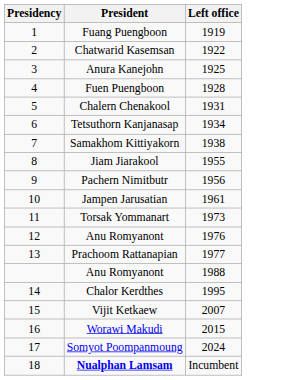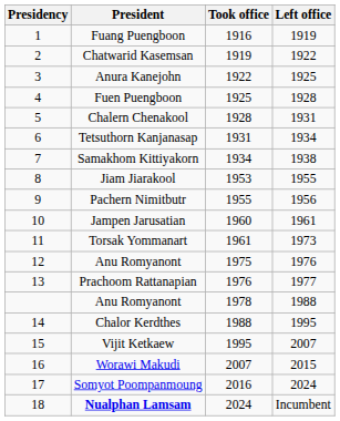 <table class="wikitable" style="text-align:center">
 <tr>
 <th>Presidency</th>
 <th>President</th>
+<th>Took office</th>
 <th>Left office</th>
 </tr>
 <tr>
 <td>1</td>
 <td>Fuang Puengboon</td>
+<td>1916</td>
 <td>1919</td>
 </tr>
 <tr>
 <td>2</td>
 <td>Chatwarid Kasemsan</td>
+<td>1919</td>
 <td>1922</td>
 </tr>
 <tr>
 <td>3</td>
 <td>Anura Kanejohn</td>
+<td>1922</td>
 <td>1925</td>
 </tr>
 <tr>
 <td>4</td>
 <td>Fuen Puengboon</td>
+<td>1925</td>
 <td>1928</td>
 </tr>
 <tr>
 <td>5</td>
 <td>Chalern Chenakool</td>
+<td>1928</td>
 <td>1931</td>
 </tr>
 <tr>
 <td>6</td>
 <td>Tetsuthorn Kanjanasap</td>
+<td>1931</td>
 <td>1934</td>
 </tr>
 <tr>
 <td>7</td>
 <td>Samakhom Kittiyakorn</td>
+<td>1934</td>
 <td>1938</td>
 </tr>
 <tr>
 <td>8</td>
 <td>Jiam Jiarakool</td>
+<td>1953</td>
 <td>1955</td>
 </tr>
 <tr>
 <td>9</td>
 <td>Pachern Nimitbutr</td>
+<td>1955</td>
 <td>1956</td>
 </tr>
 <tr>
 <td>10</td>
 <td>Jampen Jarusatian</td>
+<td>1960</td>
 <td>1961</td>
 </tr>
 <tr>
 <td>11</td>
 <td>Torsak Yommanart</td>
+<td>1961</td>
 <td>1973</td>
 </tr>
 <tr>
 <td>12</td>
 <td>Anu Romyanont</td>
+<td>1975</td>
 <td>1976</td>
 </tr>
 <tr>
 <td>13</td>
 <td>Prachoom Rattanapian</td>
+<td>1976</td>
 <td>1977</td>
 </tr>
 <tr>
 <td></td>
 <td>Anu Romyanont</td>
+<td>1978</td>
 <td>1988</td>
 </tr>
 <tr>
 <td>14</td>
 <td>Chalor Kerdthes</td>
+<td>1988</td>
 <td>1995</td>
 </tr>
 <tr>
 <td>15</td>
 <td>Vijit Ketkaew</td>
+<td>1995</td>
 <td>2007</td>
 </tr>
 <tr>
 <td>16</td>
 <td><a href='#'>Worawi Makudi</a></td>
+<td>2007</td>
 <td>2015</td>
 </tr>
 <tr>
 <td>17</td>
 <td><a href='#'>Somyot Poompanmoung</a></td>
+<td>2016</td>
 <td>2024</td>
 </tr>
 <tr>
 <td>18</td>
 <td><strong><a href='#'>Nualphan Lamsam</a></strong></td>
+<td>2024</td>
 <td>Incumbent</td>
 </tr>
 </table>
